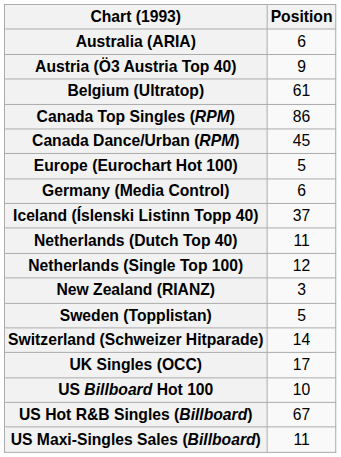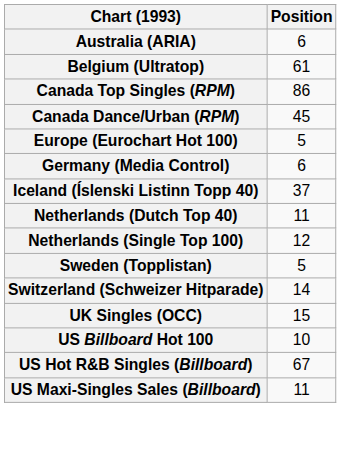 <table class="wikitable plainrowheaders sortable" style="text-align:center">
 <tr>
 <th scope="col">Chart (1993)</th>
 <th scope="col">Position</th>
 </tr>
 <tr>
 <th scope="row">Australia (ARIA)</th>
 <td>6</td>
-</tr>
-<tr>
-<th scope="row">Austria (Ö3 Austria Top 40)</th>
-<td>9</td>
 </tr>
 <tr>
 <th scope="row">Belgium (Ultratop)</th>
 <td>61</td>
 </tr>
 <tr>
 <th scope="row">Canada Top Singles (<em>RPM</em>)</th>
 <td>86</td>
 </tr>
 <tr>
 <th scope="row">Canada Dance/Urban (<em>RPM</em>)</th>
 <td>45</td>
 </tr>
 <tr>
 <th scope="row">Europe (Eurochart Hot 100)</th>
 <td>5</td>
 </tr>
 <tr>
 <th scope="row">Germany (Media Control)</th>
 <td>6</td>
 </tr>
 <tr>
 <th scope="row">Iceland (Íslenski Listinn Topp 40)</th>
 <td>37</td>
 </tr>
 <tr>
 <th scope="row">Netherlands (Dutch Top 40)</th>
 <td>11</td>
 </tr>
 <tr>
 <th scope="row">Netherlands (Single Top 100)</th>
 <td>12</td>
 </tr>
 <tr>
-<th scope="row">New Zealand (RIANZ)</th>
-<td>3</td>
-</tr>
-<tr>
 <th scope="row">Sweden (Topplistan)</th>
 <td>5</td>
 </tr>
 <tr>
 <th scope="row">Switzerland (Schweizer Hitparade)</th>
 <td>14</td>
 </tr>
 <tr>
 <th scope="row">UK Singles (OCC)</th>
-<td>17</td>
+<td>15</td>
 </tr>
 <tr>
 <th scope="row">US <em>Billboard</em> Hot 100</th>
 <td>10</td>
 </tr>
 <tr>
 <th scope="row">US Hot R&B Singles (<em>Billboard</em>)</th>
 <td>67</td>
 </tr>
 <tr>
 <th scope="row">US Maxi-Singles Sales (<em>Billboard</em>)</th>
 <td>11</td>
 </tr>
 </table>
